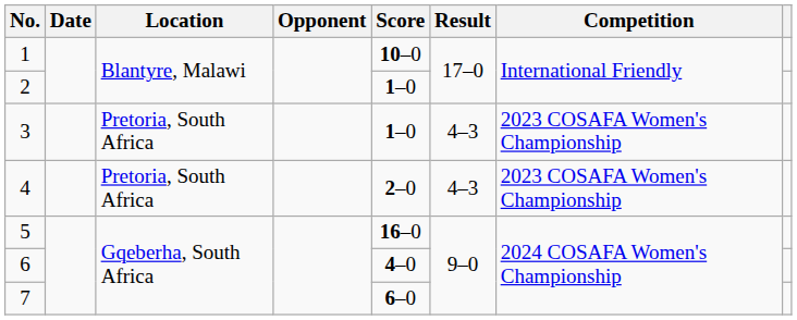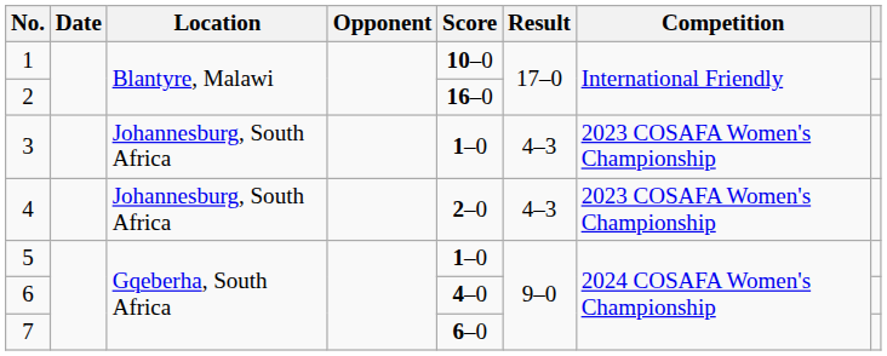 <table class="wikitable sortable">
 <tr>
 <th scope="col">No.</th>
 <th scope="col">Date</th>
 <th scope="col">Location</th>
 <th scope="col">Opponent</th>
 <th scope="col">Score</th>
 <th scope="col">Result</th>
 <th scope="col">Competition</th>
 <th scope="col" class="unsortable"></th>
 </tr>
 <tr>
 <td style="text-align:center">1</td>
 <td rowspan=2></td>
 <td rowspan=2><a href='#'>Blantyre</a>, Malawi</td>
 <td rowspan=2></td>
 <td style="text-align:center"><strong>10</strong>–0</td>
 <td style="text-align:center" rowspan=2>17–0</td>
 <td rowspan=2><a href='#'>International Friendly</a></td>
 <td></td>
 </tr>
 <tr>
 <td style="text-align:center">2</td>
-<td style="text-align:center"><strong>1</strong>–0</td>
+<td style="text-align:center"><strong>16</strong>–0</td>
 <td></td>
 </tr>
 <tr>
 <td style="text-align:center">3</td>
 <td></td>
-<td><a href='#'>Pretoria</a>, South Africa</td>
+<td><a href='#'>Johannesburg</a>, South Africa</td>
 <td></td>
 <td style="text-align:center"><strong>1</strong>–0</td>
 <td style="text-align:center">4–3</td>
 <td><a href='#'>2023 COSAFA Women's Championship</a></td>
 <td></td>
 </tr>
 <tr>
 <td style="text-align:center">4</td>
 <td></td>
-<td><a href='#'>Pretoria</a>, South Africa</td>
+<td><a href='#'>Johannesburg</a>, South Africa</td>
 <td></td>
 <td style="text-align:center"><strong>2</strong>–0</td>
 <td style="text-align:center">4–3</td>
 <td><a href='#'>2023 COSAFA Women's Championship</a></td>
 <td></td>
 </tr>
 <tr>
 <td style="text-align:center">5</td>
 <td rowspan=3></td>
 <td rowspan=3><a href='#'>Gqeberha</a>, South Africa</td>
 <td rowspan=3></td>
-<td style="text-align:center"><strong>16</strong>–0</td>
+<td style="text-align:center"><strong>1</strong>–0</td>
 <td style="text-align:center" rowspan=3>9–0</td>
 <td rowspan=3><a href='#'>2024 COSAFA Women's Championship</a></td>
 <td></td>
 </tr>
 <tr>
 <td style="text-align:center">6</td>
 <td style="text-align:center"><strong>4</strong>–0</td>
 <td></td>
 </tr>
 <tr>
 <td style="text-align:center">7</td>
 <td style="text-align:center"><strong>6</strong>–0</td>
 <td></td>
 </tr>
 </table>
